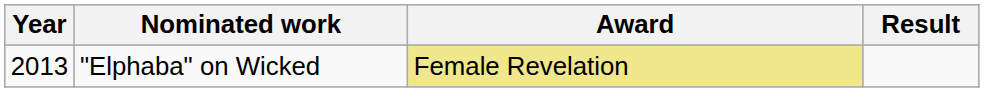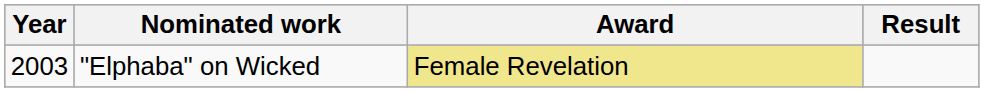 <table class="wikitable">
 <tr>
 <th>Year</th>
 <th width="200">Nominated work</th>
 <th width="275">Award</th>
 <th width="65">Result</th>
 </tr>
 <tr>
-<td>2013</td>
+<td>2003</td>
 <td>"Elphaba" on Wicked</td>
 <td style="background: khaki;">Female Revelation</td>
 <td></td>
 </tr>
 </table>
